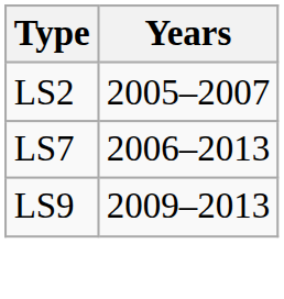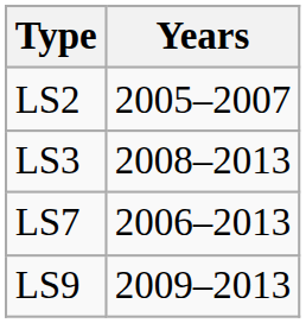 <table class="wikitable defaultcenter">
 <tr>
 <th>Type</th>
 <th>Years</th>
 </tr>
 <tr>
 <td>LS2</td>
 <td>2005–2007</td>
 </tr>
 <tr>
+<td>LS3</td>
+<td>2008–2013</td>
+</tr>
+<tr>
 <td>LS7</td>
 <td>2006–2013</td>
 </tr>
 <tr>
 <td>LS9</td>
 <td>2009–2013</td>
 </tr>
 </table>
